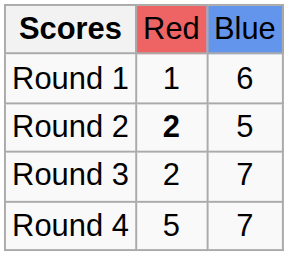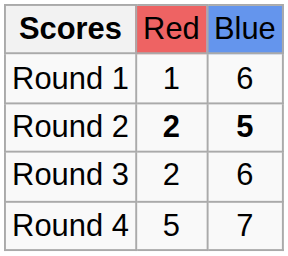 <table class="wikitable" style="text-align:center">
 <tr>
 <th>Scores</th>
 <td bgcolor="#EE6363">Red</td>
 <td bgcolor="#6495ED">Blue</td>
 </tr>
 <tr>
 <td>Round 1</td>
 <td>1</td>
 <td>6</td>
 </tr>
 <tr>
 <td>Round 2</td>
 <td><strong>2</strong></td>
-<td>5</td>
+<td><strong>5</strong></td>
 </tr>
 <tr>
 <td>Round 3</td>
 <td>2</td>
-<td>7</td>
+<td>6</td>
 </tr>
 <tr>
 <td>Round 4</td>
 <td>5</td>
 <td>7</td>
 </tr>
 </table>
